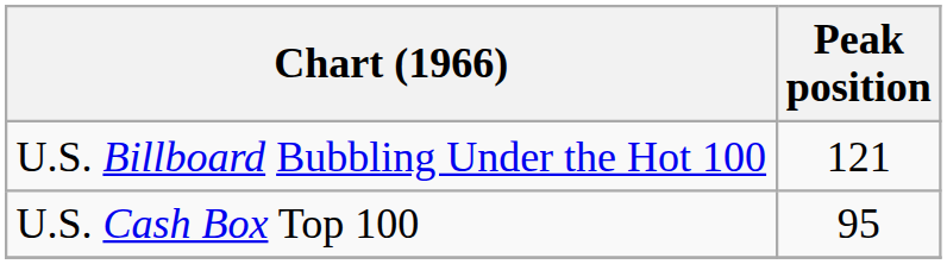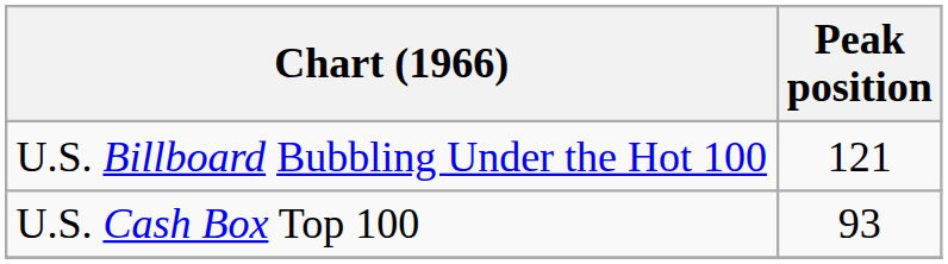 <table class="wikitable">
 <tr>
 <th>Chart (1966)</th>
 <th>Peak<br>position</th>
 </tr>
 <tr>
 <td>U.S. <em><a href='#'>Billboard</a></em> <a href='#'>Bubbling Under the Hot 100</a></td>
 <td style="text-align:center;">121</td>
 </tr>
 <tr>
 <td>U.S. <em><a href='#'>Cash Box</a></em> Top 100 </td>
-<td style="text-align:center;">95</td>
+<td style="text-align:center;">93</td>
 </tr>
 <tr>
 </tr>
 </table>
